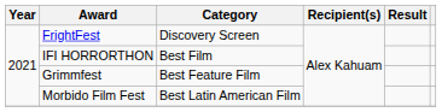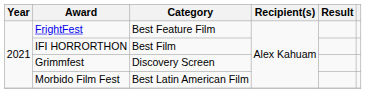 <table class="wikitable plainrowheaders sortable">
 <tr>
 <th scope="col">Year</th>
 <th scope="col">Award</th>
 <th scope="col">Category</th>
 <th scope="col">Recipient(s)</th>
 <th scope="col">Result</th>
 <th scope="col" class="unsortable"></th>
 </tr>
 <tr>
 <td rowspan="4">2021</td>
 <td><a href='#'>FrightFest</a></td>
-<td>Discovery Screen</td>
+<td>Best Feature Film</td>
 <td rowspan="4">Alex Kahuam</td>
 <td></td>
 <td></td>
 </tr>
 <tr>
 <td>IFI HORRORTHON</td>
 <td>Best Film</td>
 <td></td>
 <td></td>
 </tr>
 <tr>
 <td>Grimmfest</td>
-<td>Best Feature Film</td>
+<td>Discovery Screen</td>
 <td></td>
 <td></td>
 </tr>
 <tr>
 <td>Morbido Film Fest</td>
 <td>Best Latin American Film</td>
 <td></td>
 <td></td>
 </tr>
 <tr>
 </tr>
 </table>
